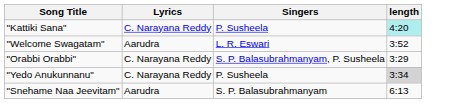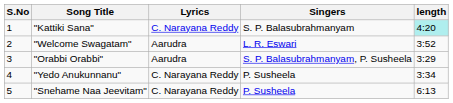 <table class="wikitable">
 <tr>
+<th>S.No</th>
 <th>Song Title</th>
 <th>Lyrics</th>
 <th>Singers</th>
 <th>length</th>
 </tr>
 <tr>
+<td>1</td>
 <td>"Kattiki Sana"</td>
 <td><a href='#'>C. Narayana Reddy</a></td>
-<td><a href='#'>P. Susheela</a></td>
+<td>S. P. Balasubrahmanyam</td>
 <td style="background: paleturquoise;">4:20</td>
 </tr>
 <tr>
+<td>2</td>
 <td>"Welcome Swagatam"</td>
 <td>Aarudra</td>
 <td><a href='#'>L. R. Eswari</a></td>
 <td>3:52</td>
 </tr>
 <tr>
+<td>3</td>
 <td>"Orabbi Orabbi"</td>
-<td>C. Narayana Reddy</td>
+<td>Aarudra</td>
 <td><a href='#'>S. P. Balasubrahmanyam</a>, P. Susheela</td>
 <td>3:29</td>
 </tr>
 <tr>
+<td>4</td>
 <td>"Yedo Anukunnanu"</td>
 <td>C. Narayana Reddy</td>
 <td>P. Susheela</td>
-<td style="background: lightgrey;">3:34</td>
+<td>3:34</td>
 </tr>
 <tr>
+<td>5</td>
 <td>"Snehame Naa Jeevitam"</td>
-<td>Aarudra</td>
-<td>S. P. Balasubrahmanyam</td>
+<td>C. Narayana Reddy</td>
+<td><a href='#'>P. Susheela</a></td>
 <td>6:13</td>
 </tr>
 </table>
